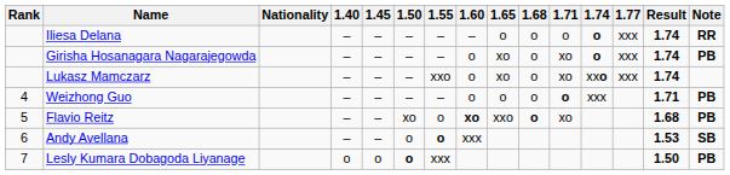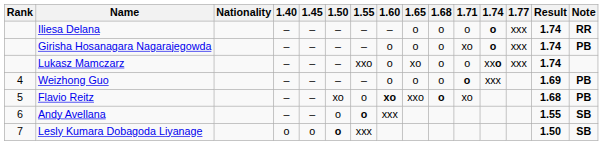 <table class="wikitable sortable" style="text-align:center">
 <tr>
 <th>Rank</th>
 <th>Name</th>
 <th>Nationality</th>
 <th>1.40</th>
 <th>1.45</th>
 <th>1.50</th>
 <th>1.55</th>
 <th>1.60</th>
 <th>1.65</th>
 <th>1.68</th>
 <th>1.71</th>
 <th>1.74</th>
 <th>1.77</th>
 <th>Result</th>
 <th>Note</th>
 </tr>
 <tr>
 <td></td>
 <td align=left><a href='#'>Iliesa Delana</a></td>
 <td align=left></td>
 <td>–</td>
 <td>–</td>
 <td>–</td>
 <td>–</td>
 <td>–</td>
 <td>o</td>
 <td>o</td>
 <td>o</td>
 <td><strong>o</strong></td>
 <td>xxx</td>
 <td><strong>1.74</strong></td>
 <td><strong>RR</strong></td>
 </tr>
 <tr>
 <td></td>
 <td align=left><a href='#'>Girisha Hosanagara Nagarajegowda</a></td>
 <td align=left></td>
 <td>–</td>
 <td>–</td>
 <td>–</td>
 <td>–</td>
 <td>o</td>
-<td>xo</td>
+<td>o</td>
 <td>o</td>
 <td>xo</td>
 <td><strong>o</strong></td>
 <td>xxx</td>
 <td><strong>1.74</strong></td>
 <td><strong>PB</strong></td>
 </tr>
 <tr>
 <td></td>
 <td align=left><a href='#'>Lukasz Mamczarz</a></td>
 <td align=left></td>
 <td>–</td>
 <td>–</td>
 <td>–</td>
 <td>xxo</td>
 <td>o</td>
 <td>xo</td>
 <td>o</td>
-<td>xo</td>
+<td>o</td>
 <td>xx<strong>o</strong></td>
 <td>xxx</td>
 <td><strong>1.74</strong></td>
 <td></td>
 </tr>
 <tr>
 <td>4</td>
 <td align=left><a href='#'>Weizhong Guo</a></td>
 <td align=left></td>
 <td>–</td>
 <td>–</td>
 <td>–</td>
 <td>–</td>
 <td>o</td>
 <td>o</td>
 <td>o</td>
 <td><strong>o</strong></td>
 <td>xxx</td>
 <td></td>
-<td><strong>1.71</strong></td>
+<td><strong>1.69</strong></td>
 <td><strong>PB</strong></td>
 </tr>
 <tr>
 <td>5</td>
 <td align=left><a href='#'>Flavio Reitz</a></td>
 <td align=left></td>
 <td>–</td>
 <td>–</td>
 <td>xo</td>
 <td>o</td>
 <td><strong>xo</strong></td>
 <td>xxo</td>
 <td><strong>o</strong></td>
 <td>xo</td>
 <td></td>
 <td></td>
 <td><strong>1.68</strong></td>
 <td><strong>PB</strong></td>
 </tr>
 <tr>
 <td>6</td>
 <td align=left><a href='#'>Andy Avellana</a></td>
 <td align=left></td>
 <td>–</td>
 <td>–</td>
 <td>o</td>
 <td><strong>o</strong></td>
 <td>xxx</td>
 <td></td>
 <td></td>
 <td></td>
 <td></td>
 <td></td>
-<td><strong>1.53</strong></td>
+<td><strong>1.55</strong></td>
 <td><strong>SB</strong></td>
 </tr>
 <tr>
 <td>7</td>
 <td align=left><a href='#'>Lesly Kumara Dobagoda Liyanage</a></td>
 <td align=left></td>
 <td>o</td>
 <td>o</td>
 <td><strong>o</strong></td>
 <td>xxx</td>
 <td></td>
 <td></td>
 <td></td>
 <td></td>
 <td></td>
 <td></td>
 <td><strong>1.50</strong></td>
-<td><strong>PB</strong></td>
+<td><strong>SB</strong></td>
 </tr>
 </table>
